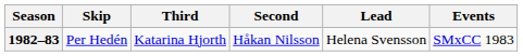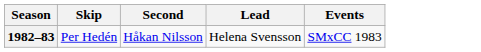 <table class="wikitable">
 <tr>
 <th scope="col">Season</th>
 <th scope="col">Skip</th>
-<th scope="col">Third</th>
 <th scope="col">Second</th>
 <th scope="col">Lead</th>
 <th scope="col">Events</th>
 </tr>
 <tr>
 <th scope="row">1982–83</th>
 <td><a href='#'>Per Hedén</a></td>
-<td><a href='#'>Katarina Hjorth</a></td>
 <td><a href='#'>Håkan Nilsson</a></td>
 <td>Helena Svensson</td>
 <td><a href='#'>SMxCC</a> 1983 </td>
 </tr>
 </table>
